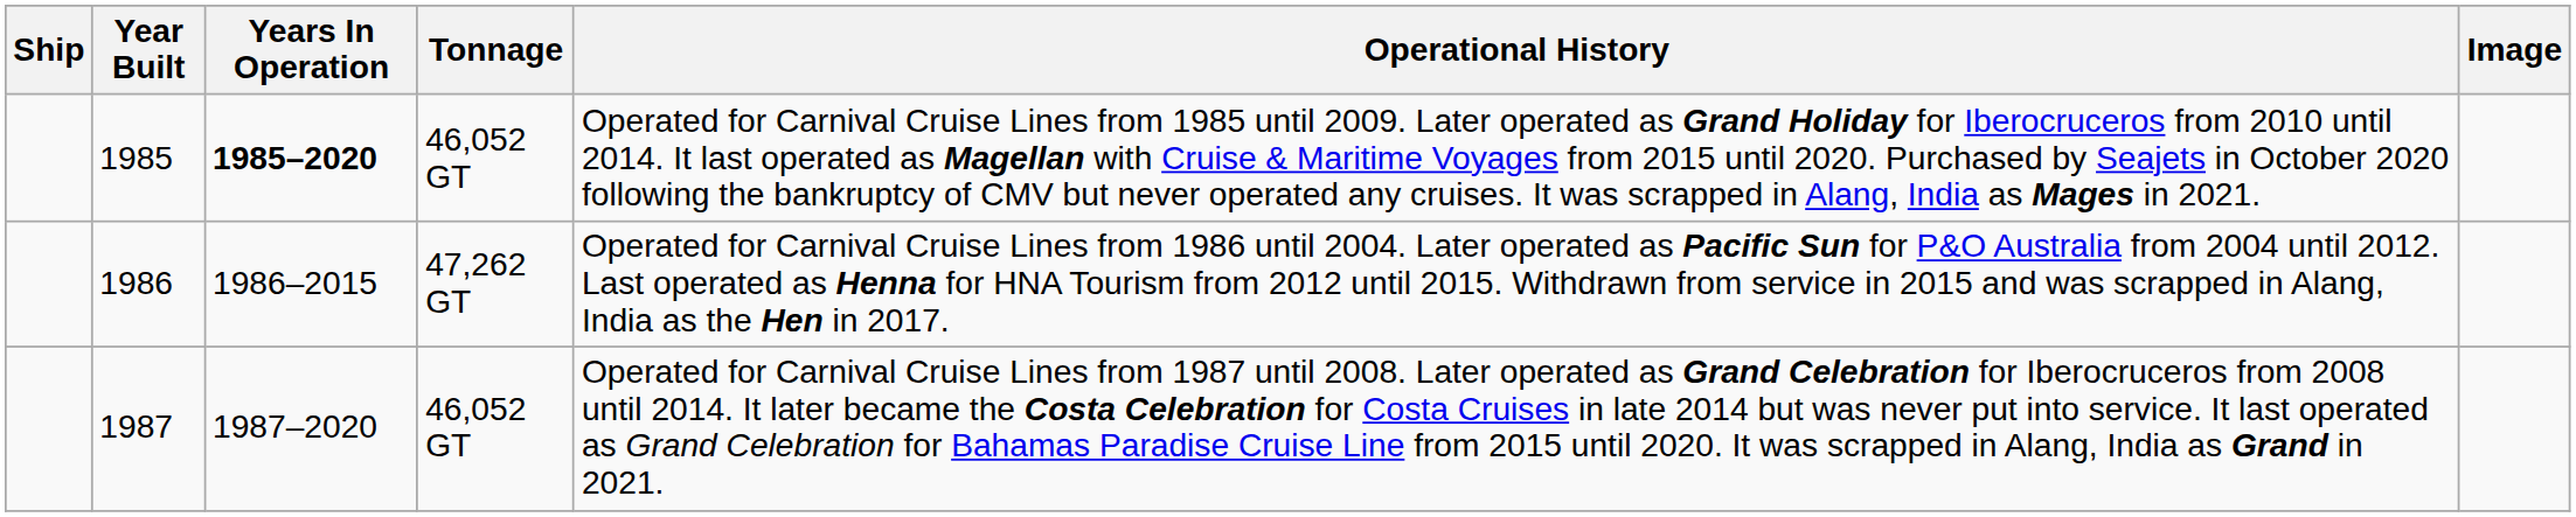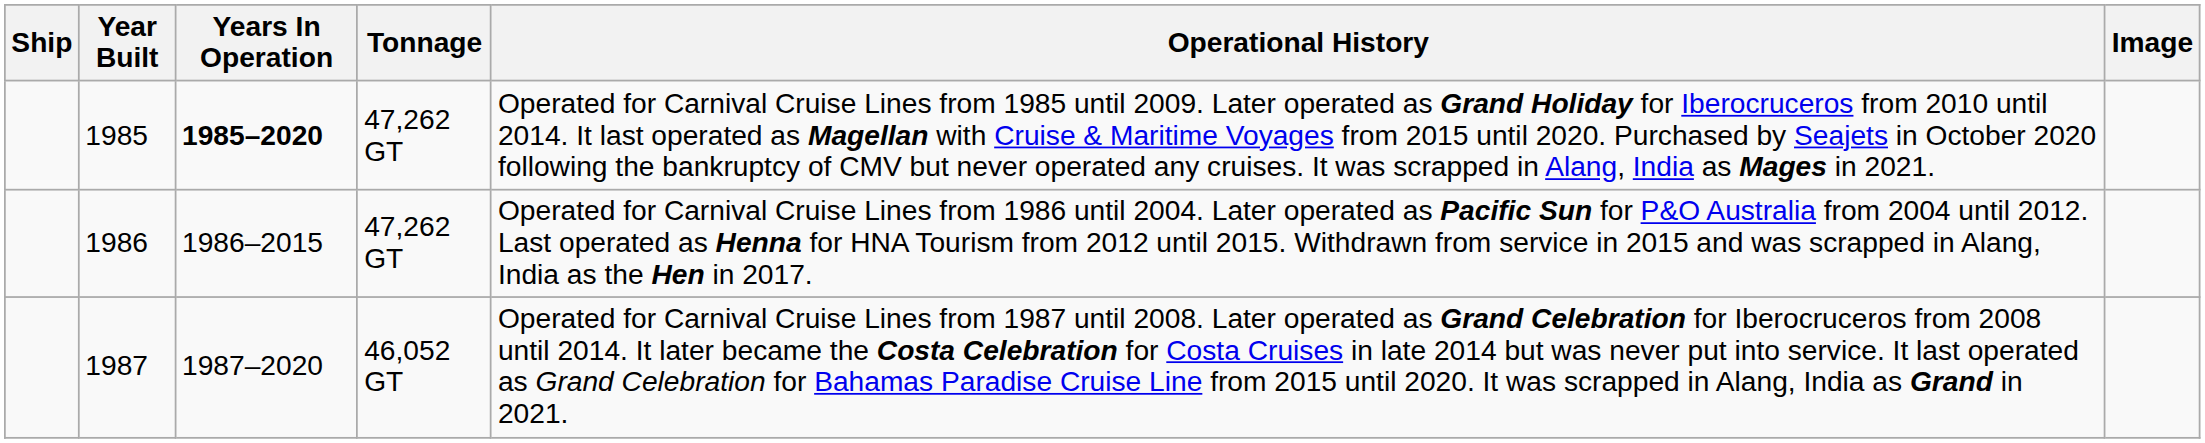 <table class="wikitable sortable">
 <tr>
 <th>Ship</th>
 <th>Year Built</th>
 <th>Years In Operation</th>
 <th>Tonnage</th>
 <th>Operational History</th>
 <th>Image</th>
 </tr>
 <tr>
 <td></td>
 <td>1985</td>
 <td><strong>1985–2020</strong></td>
-<td>46,052 GT</td>
+<td>47,262 GT</td>
 <td>Operated for Carnival Cruise Lines from 1985 until 2009. Later operated as <strong><em>Grand Holiday</em></strong> for <a href='#'>Iberocruceros</a> from 2010 until 2014. It last operated as <strong><em>Magellan</em></strong> with <a href='#'>Cruise & Maritime Voyages</a> from 2015 until 2020. Purchased by <a href='#'>Seajets</a> in October 2020 following the bankruptcy of CMV but never operated any cruises. It was scrapped in <a href='#'>Alang</a>, <a href='#'>India</a> as <strong><em>Mages</em></strong> in 2021.</td>
 <td></td>
 </tr>
 <tr>
 <td></td>
 <td>1986</td>
 <td>1986–2015</td>
 <td>47,262 GT</td>
 <td>Operated for Carnival Cruise Lines from 1986 until 2004. Later operated as <strong><em>Pacific Sun</em></strong> for <a href='#'>P&O Australia</a> from 2004 until 2012. Last operated as <strong><em>Henna</em></strong> for HNA Tourism from 2012 until 2015. Withdrawn from service in 2015 and was scrapped in Alang, India as the <strong><em>Hen</em></strong> in 2017.</td>
 <td></td>
 </tr>
 <tr>
 <td></td>
 <td>1987</td>
 <td>1987–2020</td>
 <td>46,052 GT</td>
 <td>Operated for Carnival Cruise Lines from 1987 until 2008. Later operated as <strong><em>Grand Celebration</em></strong> for Iberocruceros from 2008 until 2014. It later became the <strong><em>Costa Celebration</em></strong> for <a href='#'>Costa Cruises</a> in late 2014 but was never put into service. It last operated as <em>Grand Celebration</em> for <a href='#'>Bahamas Paradise Cruise Line</a> from 2015 until 2020. It was scrapped in Alang, India as <strong><em>Grand</em></strong> in 2021.</td>
 <td></td>
 </tr>
 </table>
